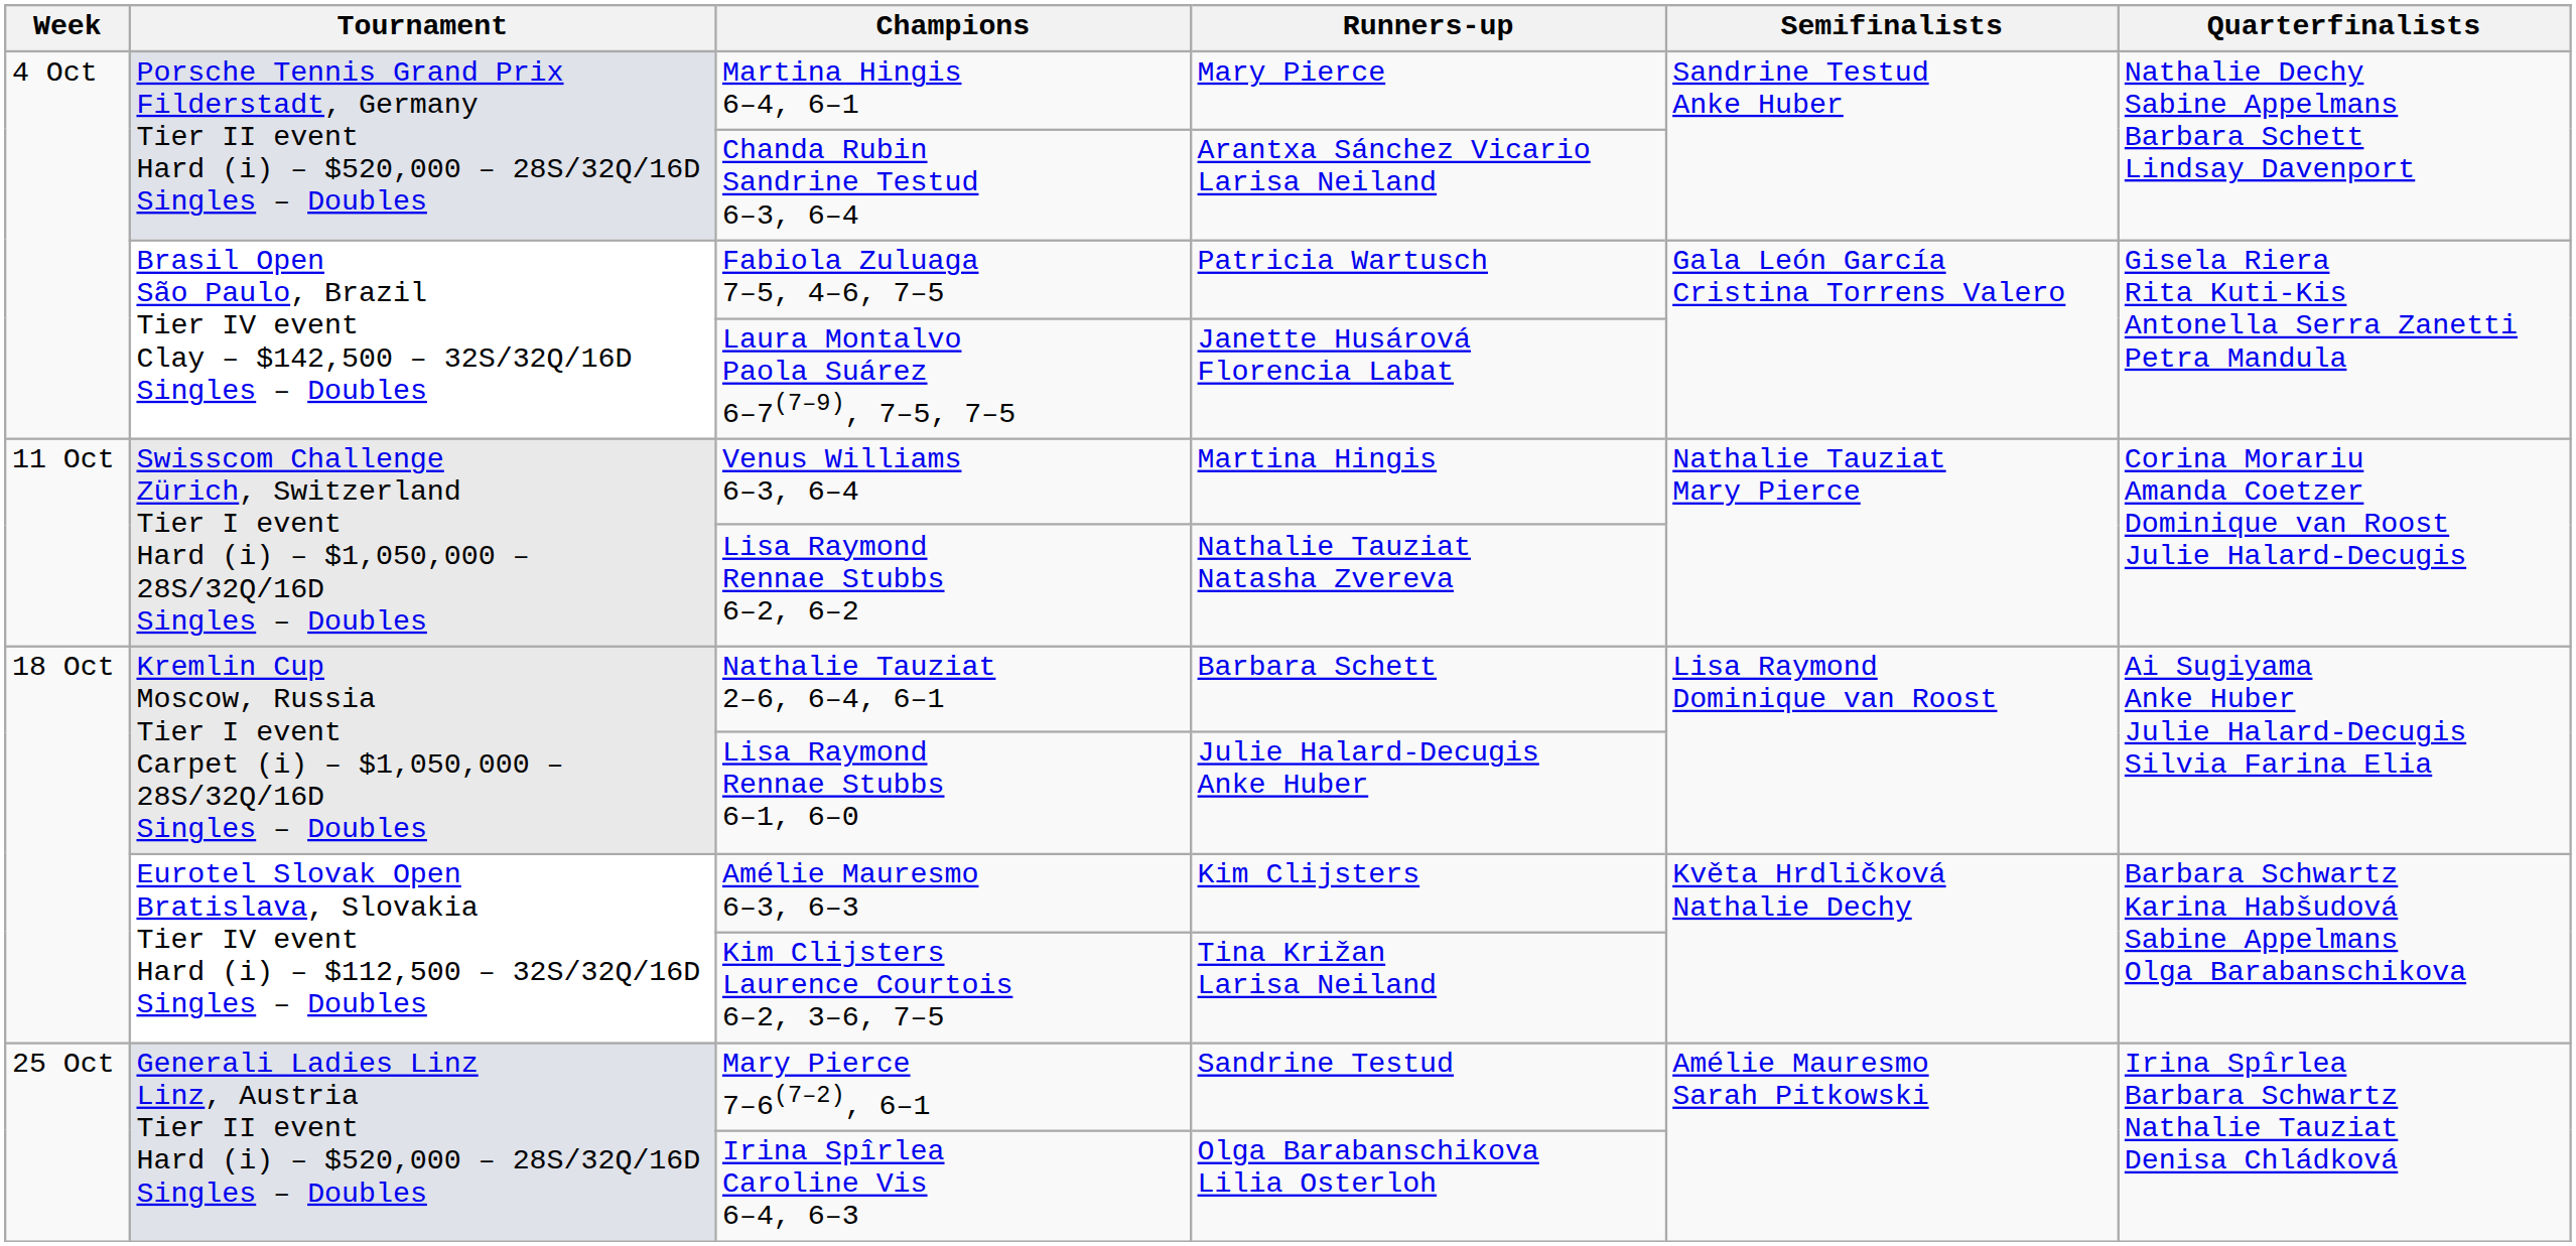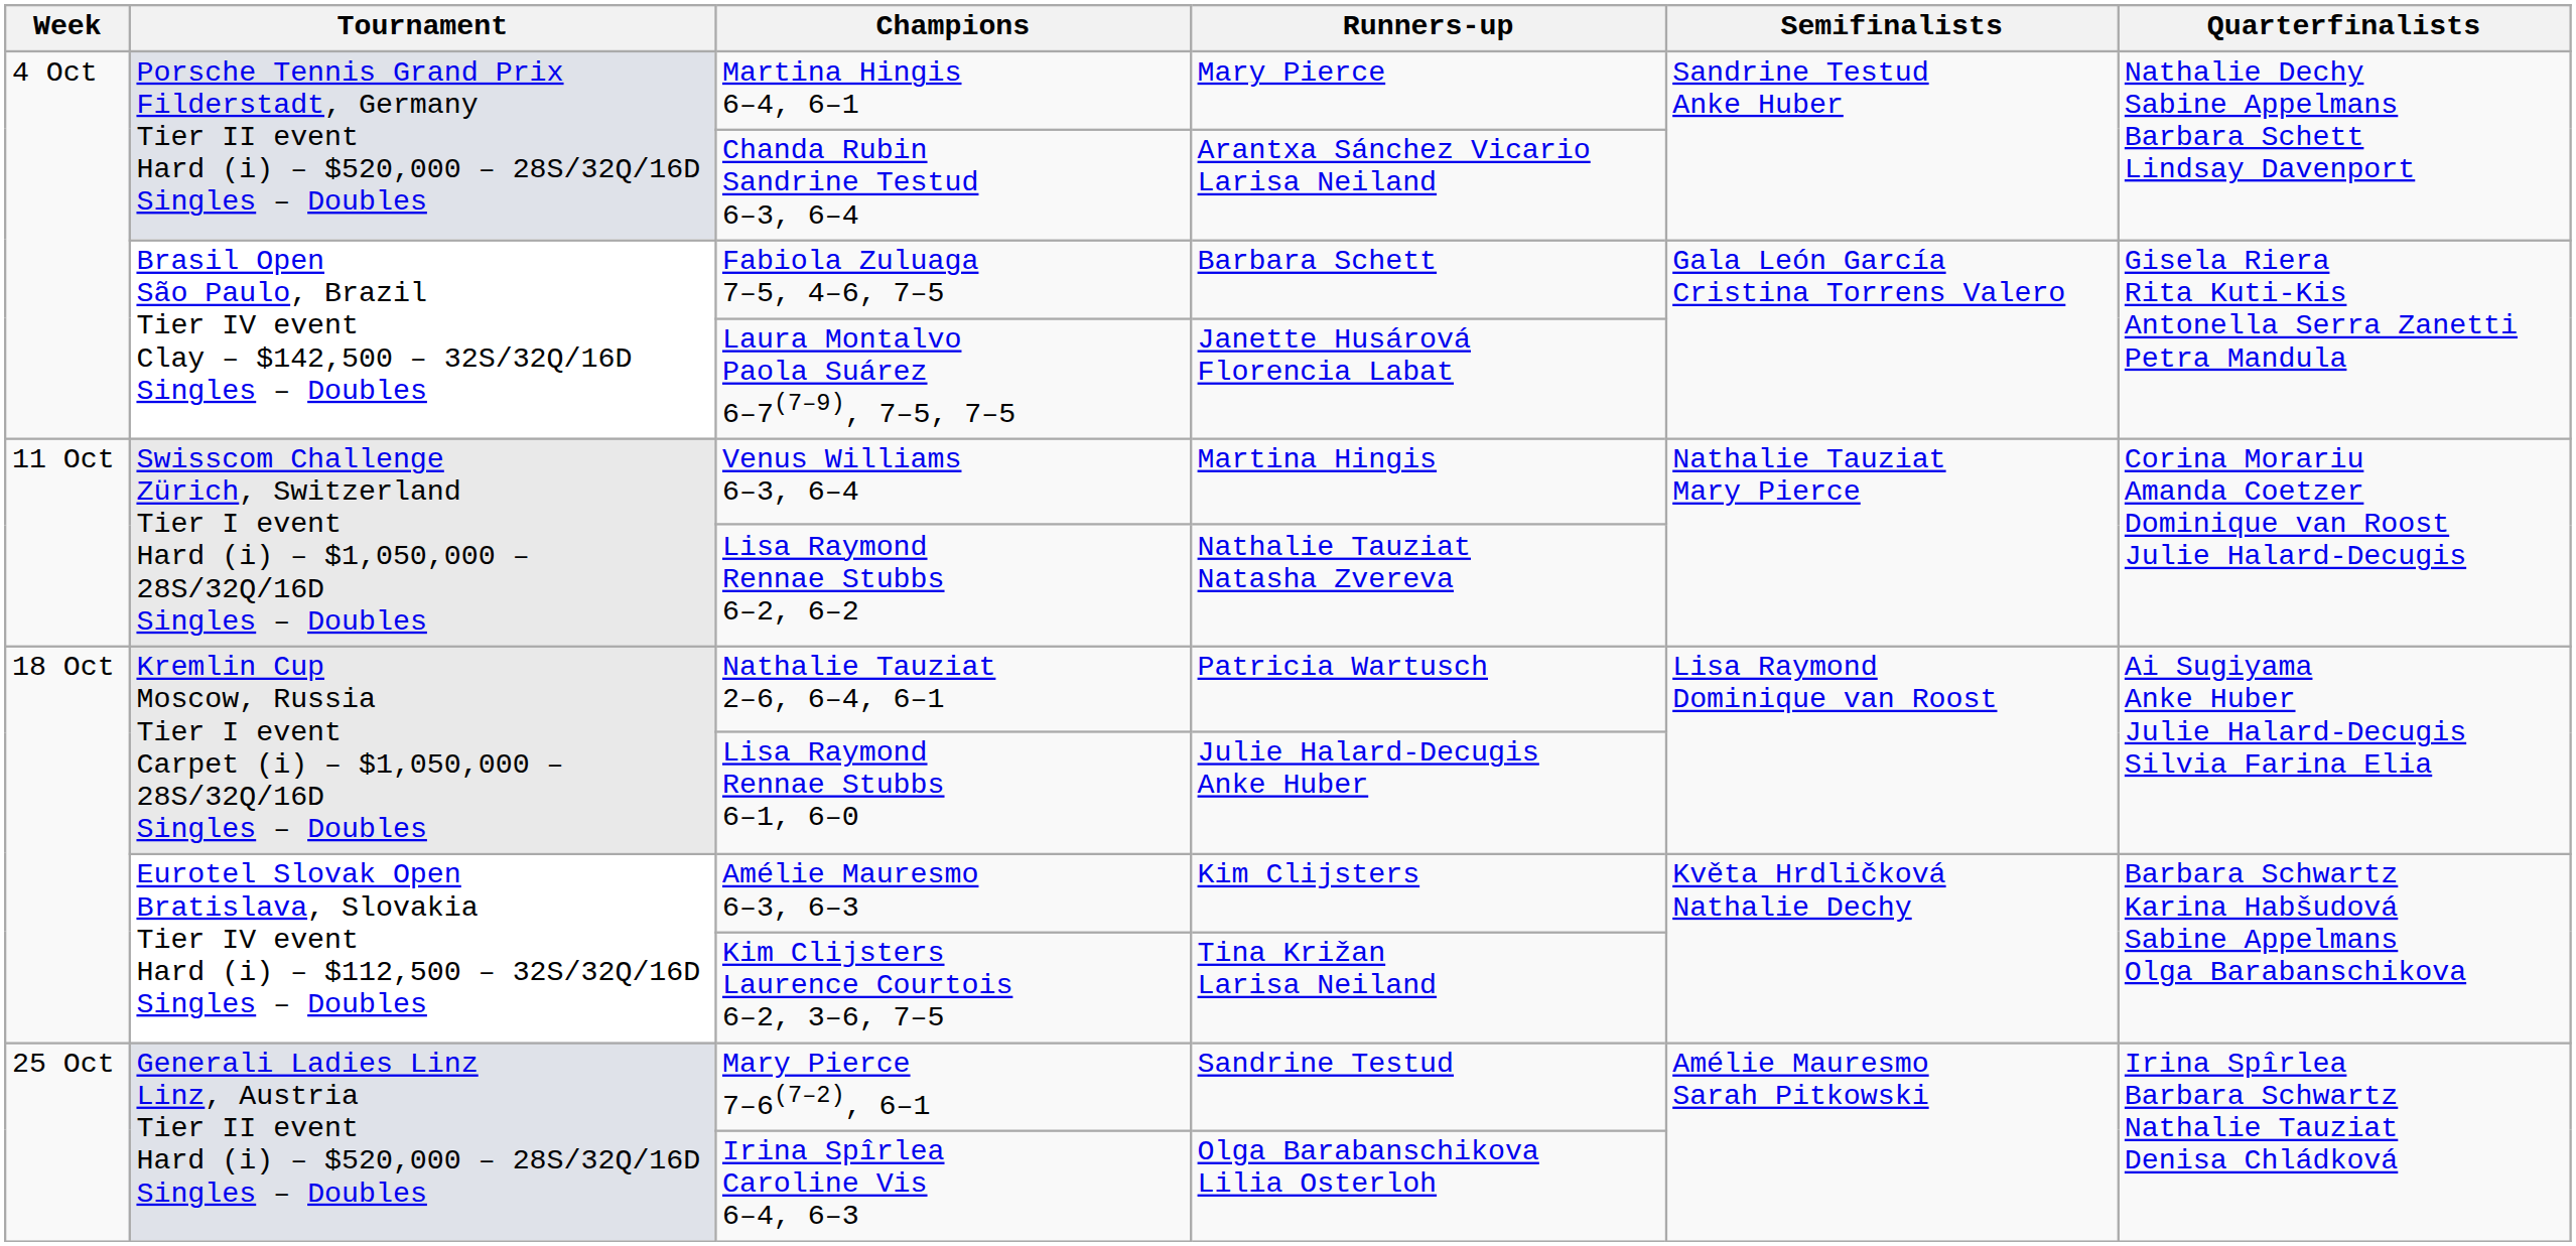 <table class=wikitable style=font-size:95%>
 <tr>
 <th style="width:48px;">Week</th>
 <th style="width:248px;">Tournament</th>
 <th style="width:200px;">Champions</th>
 <th style="width:200px;">Runners-up</th>
 <th style="width:190px;">Semifinalists</th>
 <th style="width:190px;">Quarterfinalists</th>
 </tr>
 <tr valign="top">
 <td rowspan=4>4 Oct</td>
 <td bgcolor=#dfe2e9 rowspan=2><a href='#'>Porsche Tennis Grand Prix</a><br> <a href='#'>Filderstadt</a>, Germany <br>Tier II event <br> Hard (i) – $520,000 – 28S/32Q/16D<br><a href='#'>Singles</a> – <a href='#'>Doubles</a></td>
 <td> <a href='#'>Martina Hingis</a> <br> 6–4, 6–1</td>
 <td> <a href='#'>Mary Pierce</a></td>
 <td rowspan=2> <a href='#'>Sandrine Testud</a><br> <a href='#'>Anke Huber</a></td>
 <td rowspan=2> <a href='#'>Nathalie Dechy</a>  <br>  <a href='#'>Sabine Appelmans</a> <br> <a href='#'>Barbara Schett</a><br>   <a href='#'>Lindsay Davenport</a></td>
 </tr>
 <tr valign="top">
 <td> <a href='#'>Chanda Rubin</a> <br>  <a href='#'>Sandrine Testud</a><br>6–3, 6–4</td>
 <td> <a href='#'>Arantxa Sánchez Vicario</a> <br>  <a href='#'>Larisa Neiland</a></td>
 </tr>
 <tr valign="top">
 <td bgcolor=#FFFFFF rowspan=2><a href='#'>Brasil Open</a><br> <a href='#'>São Paulo</a>, Brazil <br>Tier IV event <br> Clay – $142,500 – 32S/32Q/16D<br><a href='#'>Singles</a> – <a href='#'>Doubles</a></td>
 <td> <a href='#'>Fabiola Zuluaga</a> <br> 7–5, 4–6, 7–5</td>
-<td> <a href='#'>Patricia Wartusch</a></td>
+<td> <a href='#'>Barbara Schett</a></td>
 <td rowspan=2> <a href='#'>Gala León García</a><br> <a href='#'>Cristina Torrens Valero</a></td>
 <td rowspan=2> <a href='#'>Gisela Riera</a>  <br>  <a href='#'>Rita Kuti-Kis</a> <br> <a href='#'>Antonella Serra Zanetti</a><br>   <a href='#'>Petra Mandula</a></td>
 </tr>
 <tr valign="top">
 <td> <a href='#'>Laura Montalvo</a> <br>  <a href='#'>Paola Suárez</a><br>6–7<sup>(7–9)</sup>, 7–5, 7–5</td>
 <td> <a href='#'>Janette Husárová</a> <br>  <a href='#'>Florencia Labat</a></td>
 </tr>
 <tr valign="top">
 <td rowspan=2>11 Oct</td>
 <td bgcolor=#E9E9E9 rowspan=2><a href='#'>Swisscom Challenge</a><br> <a href='#'>Zürich</a>, Switzerland <br>Tier I event <br> Hard (i) – $1,050,000 – 28S/32Q/16D<br><a href='#'>Singles</a> – <a href='#'>Doubles</a></td>
 <td> <a href='#'>Venus Williams</a> <br> 6–3, 6–4</td>
 <td> <a href='#'>Martina Hingis</a></td>
 <td rowspan=2> <a href='#'>Nathalie Tauziat</a><br> <a href='#'>Mary Pierce</a></td>
 <td rowspan=2> <a href='#'>Corina Morariu</a>  <br>  <a href='#'>Amanda Coetzer</a> <br> <a href='#'>Dominique van Roost</a><br>   <a href='#'>Julie Halard-Decugis</a></td>
 </tr>
 <tr valign="top">
 <td> <a href='#'>Lisa Raymond</a> <br>  <a href='#'>Rennae Stubbs</a><br>6–2, 6–2</td>
 <td> <a href='#'>Nathalie Tauziat</a> <br>  <a href='#'>Natasha Zvereva</a></td>
 </tr>
 <tr valign="top">
 <td rowspan=4>18 Oct</td>
 <td bgcolor=#E9E9E9 rowspan=2><a href='#'>Kremlin Cup</a><br> Moscow, Russia <br>Tier I event <br> Carpet (i) – $1,050,000 – 28S/32Q/16D<br><a href='#'>Singles</a> – <a href='#'>Doubles</a></td>
 <td> <a href='#'>Nathalie Tauziat</a> <br> 2–6, 6–4, 6–1</td>
-<td> <a href='#'>Barbara Schett</a></td>
+<td> <a href='#'>Patricia Wartusch</a></td>
 <td rowspan=2> <a href='#'>Lisa Raymond</a><br> <a href='#'>Dominique van Roost</a></td>
 <td rowspan=2> <a href='#'>Ai Sugiyama</a>  <br>  <a href='#'>Anke Huber</a> <br> <a href='#'>Julie Halard-Decugis</a><br>   <a href='#'>Silvia Farina Elia</a></td>
 </tr>
 <tr valign="top">
 <td> <a href='#'>Lisa Raymond</a> <br>  <a href='#'>Rennae Stubbs</a><br>6–1, 6–0</td>
 <td> <a href='#'>Julie Halard-Decugis</a> <br>  <a href='#'>Anke Huber</a></td>
 </tr>
 <tr valign="top">
 <td bgcolor=#FFFFFF rowspan=2><a href='#'>Eurotel Slovak Open</a><br> <a href='#'>Bratislava</a>, Slovakia <br>Tier IV event <br> Hard (i) – $112,500 – 32S/32Q/16D<br><a href='#'>Singles</a> – <a href='#'>Doubles</a></td>
 <td> <a href='#'>Amélie Mauresmo</a> <br> 6–3, 6–3</td>
 <td> <a href='#'>Kim Clijsters</a></td>
 <td rowspan=2> <a href='#'>Květa Hrdličková</a><br> <a href='#'>Nathalie Dechy</a></td>
 <td rowspan=2> <a href='#'>Barbara Schwartz</a>  <br>  <a href='#'>Karina Habšudová</a> <br> <a href='#'>Sabine Appelmans</a><br>   <a href='#'>Olga Barabanschikova</a></td>
 </tr>
 <tr valign="top">
 <td> <a href='#'>Kim Clijsters</a> <br>  <a href='#'>Laurence Courtois</a><br>6–2, 3–6, 7–5</td>
 <td> <a href='#'>Tina Križan</a> <br>  <a href='#'>Larisa Neiland</a></td>
 </tr>
 <tr valign="top">
 <td rowspan=2>25 Oct</td>
 <td bgcolor=#dfe2e9 rowspan=2><a href='#'>Generali Ladies Linz</a><br> <a href='#'>Linz</a>, Austria <br>Tier II event <br> Hard (i) – $520,000 – 28S/32Q/16D<br><a href='#'>Singles</a> – <a href='#'>Doubles</a></td>
 <td> <a href='#'>Mary Pierce</a> <br> 7–6<sup>(7–2)</sup>, 6–1</td>
 <td> <a href='#'>Sandrine Testud</a></td>
 <td rowspan=2> <a href='#'>Amélie Mauresmo</a><br> <a href='#'>Sarah Pitkowski</a></td>
 <td rowspan=2> <a href='#'>Irina Spîrlea</a>  <br>  <a href='#'>Barbara Schwartz</a> <br> <a href='#'>Nathalie Tauziat</a><br>   <a href='#'>Denisa Chládková</a></td>
 </tr>
 <tr valign="top">
 <td> <a href='#'>Irina Spîrlea</a> <br>  <a href='#'>Caroline Vis</a><br>6–4, 6–3</td>
 <td> <a href='#'>Olga Barabanschikova</a> <br>  <a href='#'>Lilia Osterloh</a></td>
 </tr>
 </table>
